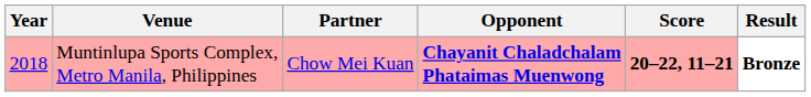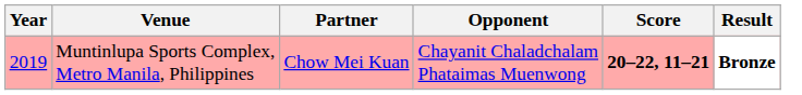 <table class="sortable wikitable" style="font-size: 90%;">
 <tr>
 <th>Year</th>
 <th>Venue</th>
 <th>Partner</th>
 <th>Opponent</th>
 <th>Score</th>
 <th>Result</th>
 </tr>
 <tr style="background:#FFAAAA">
-<td align="center"><a href='#'>2018</a></td>
+<td align="center"><a href='#'>2019</a></td>
 <td align="left">Muntinlupa Sports Complex,<br><a href='#'>Metro Manila</a>, Philippines</td>
 <td align="left"> <a href='#'>Chow Mei Kuan</a></td>
-<td align="left"><strong> <a href='#'>Chayanit Chaladchalam</a><br> <a href='#'>Phataimas Muenwong</a></strong></td>
+<td align="left"> <a href='#'>Chayanit Chaladchalam</a><br> <a href='#'>Phataimas Muenwong</a></td>
 <td align="left"><strong>20–22, 11–21</strong></td>
 <td style="text-align:left; background:white"> <strong>Bronze</strong></td>
 </tr>
 </table>
